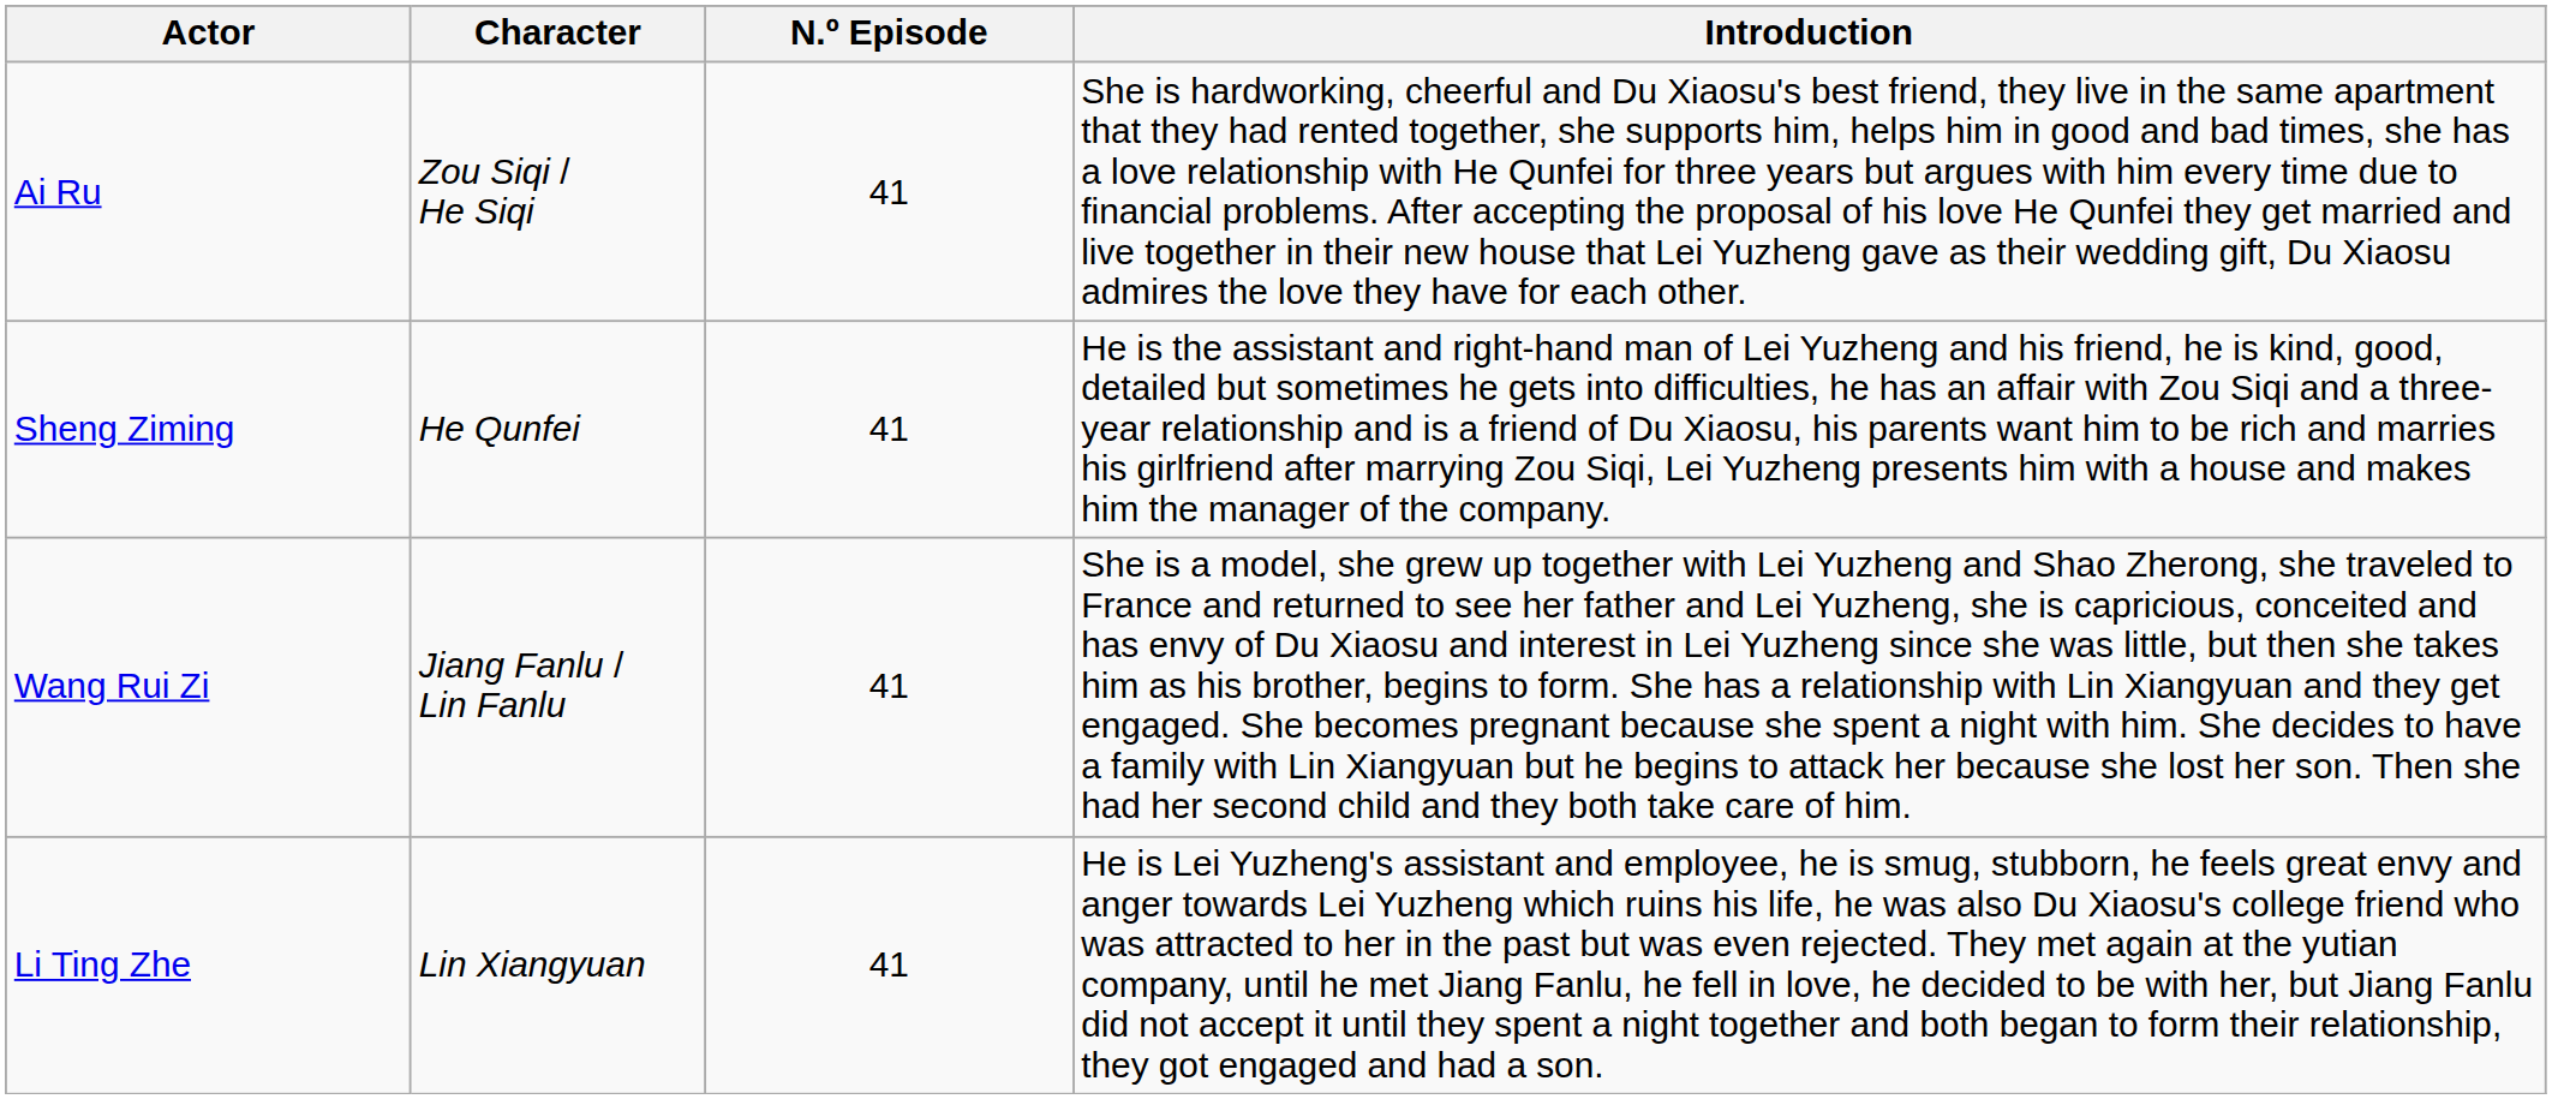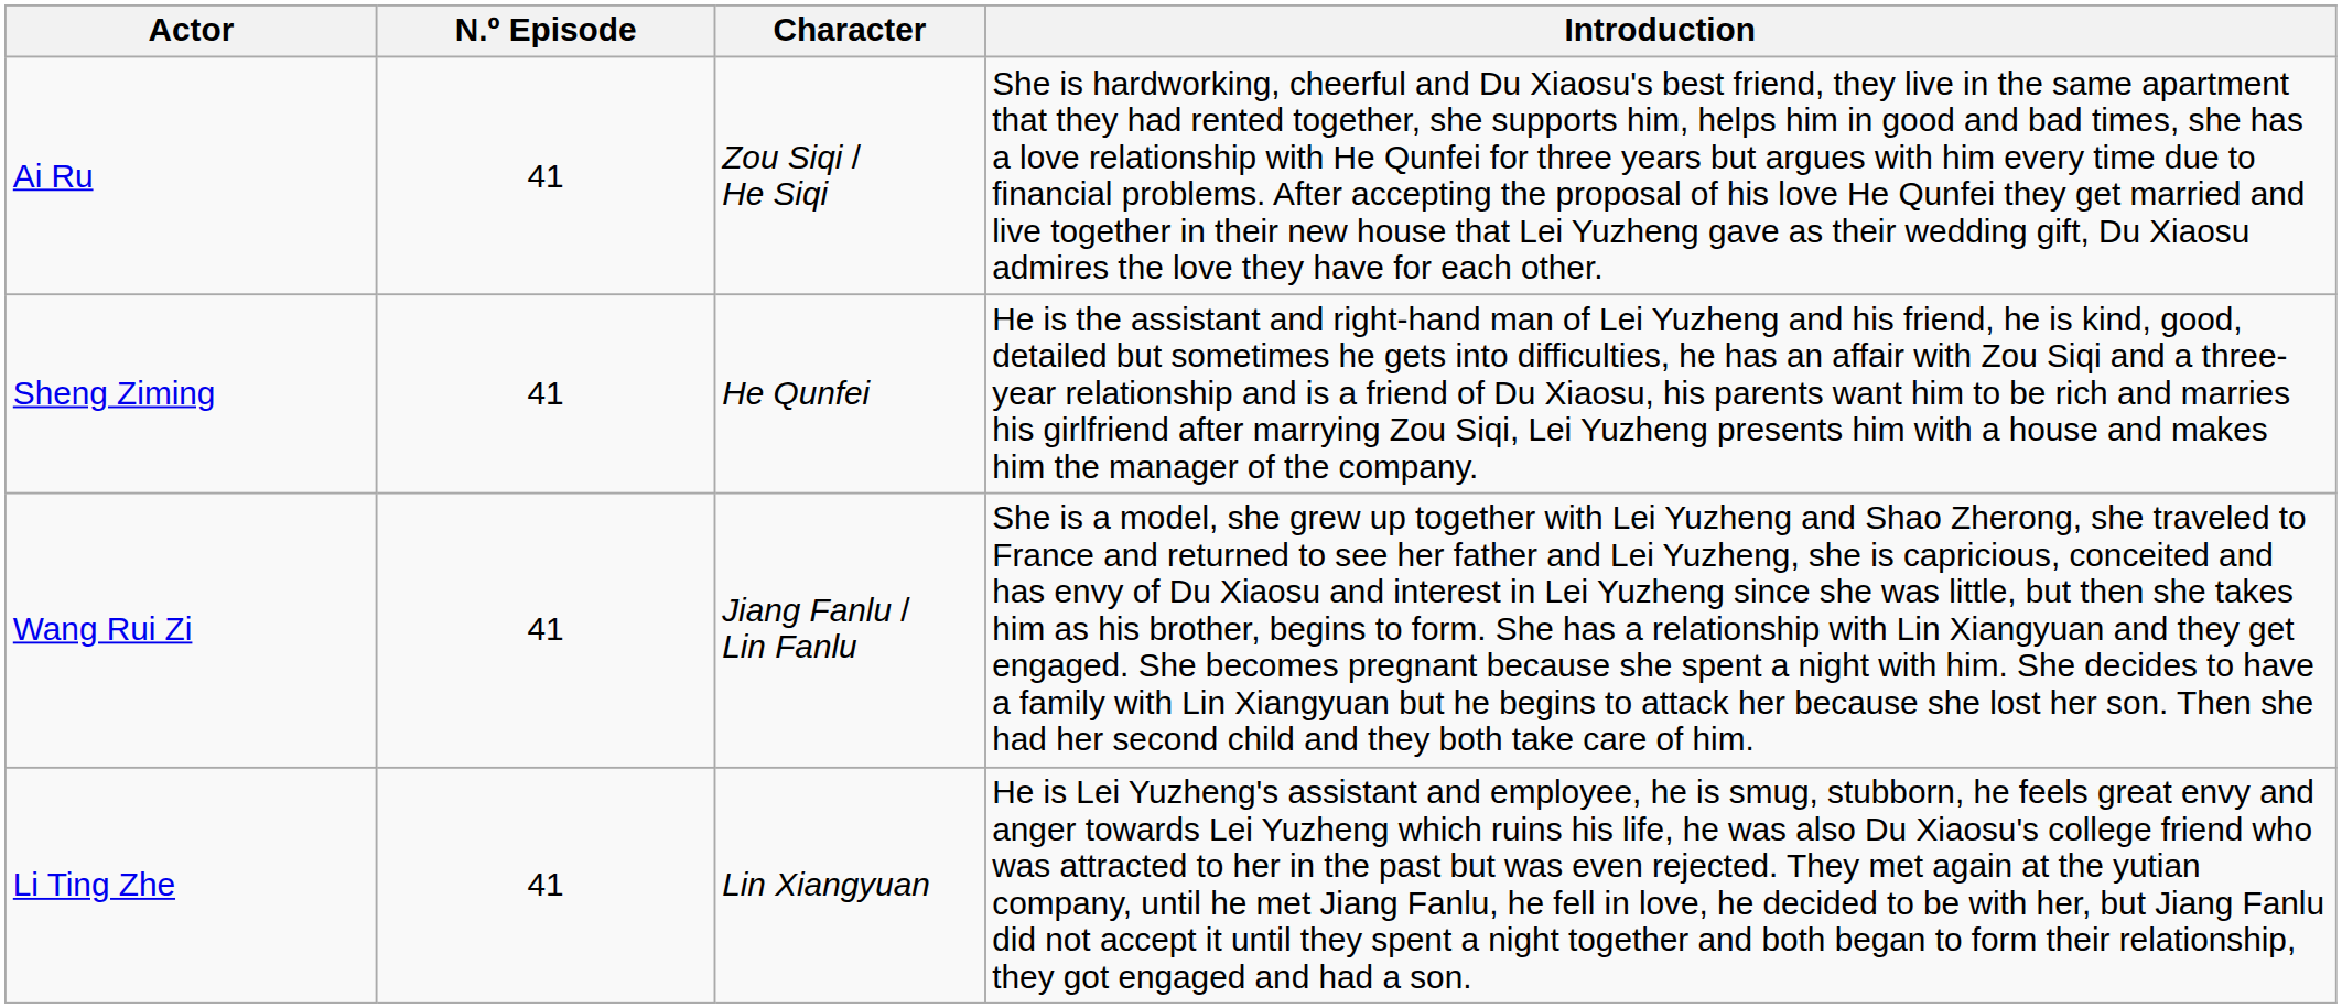 <table class="wikitable" width=90%>
 <tr>
 <th style="background-color: " width="11%">Actor</th>
+<th style="background: " width="10%">N.º Episode</th>
 <th style="background-color: " width="8%">Character</th>
-<th style="background: " width="10%">N.º Episode</th>
 <th style="background-color: " width="40%">Introduction</th>
 </tr>
 <tr>
 <td><a href='#'>Ai Ru</a></td>
+<td rowspan="1" align="center">41</td>
 <td><em>Zou Siqi</em> /<br><em>He Siqi</em></td>
-<td rowspan="1" align="center">41</td>
 <td>She is hardworking, cheerful and Du Xiaosu's best friend, they live in the same apartment that they had rented together, she supports him, helps him in good and bad times, she has a love relationship with He Qunfei for three years but argues with him every time due to financial problems. After accepting the proposal of his love He Qunfei they get married and live together in their new house that Lei Yuzheng gave as their wedding gift, Du Xiaosu admires the love they have for each other.</td>
 </tr>
 <tr>
 <td><a href='#'>Sheng Ziming</a></td>
+<td rowspan="1" align="center">41</td>
 <td><em>He Qunfei</em></td>
-<td rowspan="1" align="center">41</td>
 <td>He is the assistant and right-hand man of Lei Yuzheng and his friend, he is kind, good, detailed but sometimes he gets into difficulties, he has an affair with Zou Siqi and a three-year relationship and is a friend of Du Xiaosu, his parents want him to be rich and marries his girlfriend after marrying Zou Siqi, Lei Yuzheng presents him with a house and makes him the manager of the company.</td>
 </tr>
 <tr>
 <td><a href='#'>Wang Rui Zi</a></td>
+<td rowspan="1" align="center">41</td>
 <td><em>Jiang Fanlu</em> /<br><em>Lin Fanlu</em></td>
-<td rowspan="1" align="center">41</td>
 <td>She is a model, she grew up together with Lei Yuzheng and Shao Zherong, she traveled to France and returned to see her father and Lei Yuzheng, she is capricious, conceited and has envy of Du Xiaosu and interest in Lei Yuzheng since she was little, but then she takes him as his brother, begins to form. She has a relationship with Lin Xiangyuan and they get engaged. She becomes pregnant because she spent a night with him. She decides to have a family with Lin Xiangyuan but he begins to attack her because she lost her son. Then she had her second child and they both take care of him.</td>
 </tr>
 <tr>
 <td><a href='#'>Li Ting Zhe</a></td>
+<td rowspan="1" align="center">41</td>
 <td><em>Lin Xiangyuan</em></td>
-<td rowspan="1" align="center">41</td>
 <td>He is Lei Yuzheng's assistant and employee, he is smug, stubborn, he feels great envy and anger towards Lei Yuzheng which ruins his life, he was also Du Xiaosu's college friend who was attracted to her in the past but was even rejected. They met again at the yutian company, until he met Jiang Fanlu, he fell in love, he decided to be with her, but Jiang Fanlu did not accept it until they spent a night together and both began to form their relationship, they got engaged and had a son.</td>
 </tr>
 </table>
